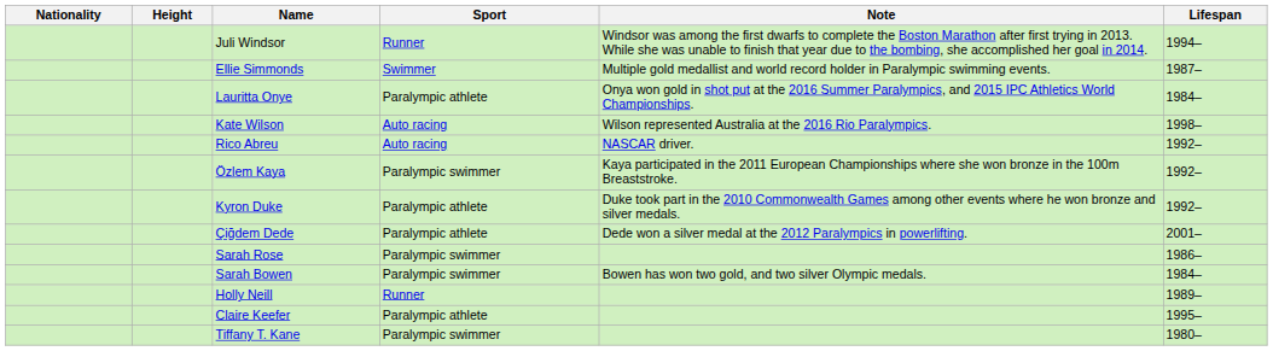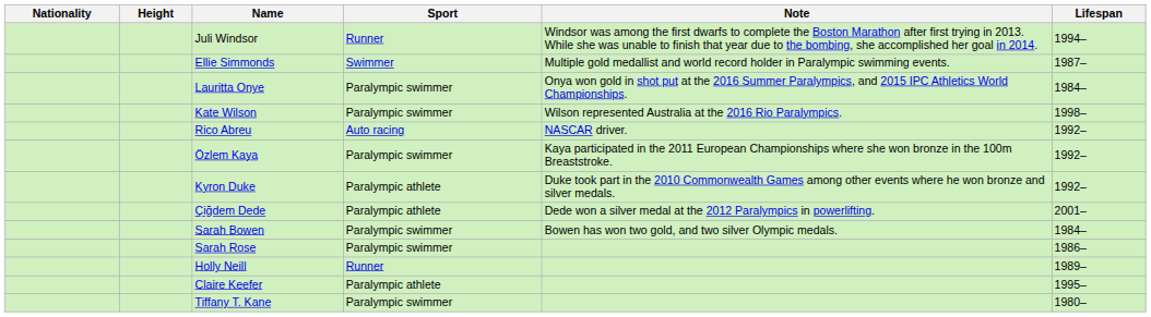 <table class="wikitable sortable" style="width:100%;">
 <tr>
 <th>Nationality</th>
 <th>Height</th>
 <th>Name</th>
 <th>Sport</th>
 <th width="700">Note</th>
 <th>Lifespan</th>
 </tr>
 <tr style="background:#d0f0c0;">
 <td></td>
 <td></td>
 <td>Juli Windsor</td>
 <td><a href='#'>Runner</a></td>
 <td>Windsor was among the first dwarfs to complete the <a href='#'>Boston Marathon</a> after first trying in 2013. While she was unable to finish that year due to <a href='#'>the bombing</a>, she accomplished her goal <a href='#'>in 2014</a>.</td>
 <td>1994–</td>
 </tr>
 <tr style="background:#d0f0c0;">
 <td></td>
 <td></td>
 <td><a href='#'>Ellie Simmonds</a></td>
 <td><a href='#'>Swimmer</a></td>
 <td>Multiple gold medallist and world record holder in Paralympic swimming events.</td>
 <td>1987–</td>
 </tr>
 <tr style="background:#d0f0c0;">
 <td></td>
 <td></td>
 <td><a href='#'>Lauritta Onye</a></td>
-<td>Paralympic athlete</td>
+<td>Paralympic swimmer</td>
 <td>Onya won gold in <a href='#'>shot put</a> at the <a href='#'>2016 Summer Paralympics</a>, and <a href='#'>2015 IPC Athletics World Championships</a>.</td>
 <td>1984–</td>
 </tr>
 <tr style="background:#d0f0c0;">
 <td></td>
 <td></td>
 <td><a href='#'>Kate Wilson</a></td>
-<td><a href='#'>Auto racing</a></td>
+<td>Paralympic swimmer</td>
 <td>Wilson represented Australia at the <a href='#'>2016 Rio Paralympics</a>.</td>
 <td>1998–</td>
 </tr>
 <tr style="background:#d0f0c0;">
 <td></td>
 <td></td>
 <td><a href='#'>Rico Abreu</a></td>
 <td><a href='#'>Auto racing</a></td>
 <td><a href='#'>NASCAR</a> driver.</td>
 <td>1992–</td>
 </tr>
 <tr style="background:#d0f0c0;">
 <td></td>
 <td></td>
 <td><a href='#'>Özlem Kaya</a></td>
 <td>Paralympic swimmer</td>
 <td>Kaya participated in the 2011 European Championships where she won bronze in the 100m Breaststroke.</td>
 <td>1992–</td>
 </tr>
 <tr style="background:#d0f0c0;">
 <td></td>
 <td></td>
 <td><a href='#'>Kyron Duke</a></td>
 <td>Paralympic athlete</td>
 <td>Duke took part in the <a href='#'>2010 Commonwealth Games</a> among other events where he won bronze and silver medals.</td>
 <td>1992–</td>
 </tr>
 <tr style="background:#d0f0c0;">
 <td></td>
 <td></td>
 <td><a href='#'>Çiğdem Dede</a></td>
 <td>Paralympic athlete</td>
 <td>Dede won a silver medal at the <a href='#'>2012 Paralympics</a> in <a href='#'>powerlifting</a>.</td>
 <td>2001–</td>
 </tr>
 <tr style="background:#d0f0c0;">
 <td></td>
 <td></td>
+<td><a href='#'>Sarah Bowen</a></td>
+<td>Paralympic swimmer</td>
+<td>Bowen has won two gold, and two silver Olympic medals.</td>
+<td>1984–</td>
+</tr>
+<tr style="background:#d0f0c0;">
+<td></td>
+<td></td>
 <td><a href='#'>Sarah Rose</a></td>
 <td>Paralympic swimmer</td>
 <td></td>
 <td>1986–</td>
-</tr>
-<tr style="background:#d0f0c0;">
-<td></td>
-<td></td>
-<td><a href='#'>Sarah Bowen</a></td>
-<td>Paralympic swimmer</td>
-<td>Bowen has won two gold, and two silver Olympic medals.</td>
-<td>1984–</td>
 </tr>
 <tr style="background:#d0f0c0;">
 <td></td>
 <td></td>
 <td><a href='#'>Holly Neill</a></td>
 <td><a href='#'>Runner</a></td>
 <td></td>
 <td>1989–</td>
 </tr>
 <tr style="background:#d0f0c0;">
 <td></td>
 <td></td>
 <td><a href='#'>Claire Keefer</a></td>
 <td>Paralympic athlete</td>
 <td></td>
 <td>1995–</td>
 </tr>
 <tr style="background:#d0f0c0;">
 <td></td>
 <td></td>
 <td><a href='#'>Tiffany T. Kane</a></td>
 <td>Paralympic swimmer</td>
 <td></td>
 <td>1980–</td>
 </tr>
 </table>
